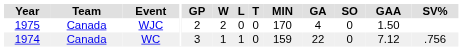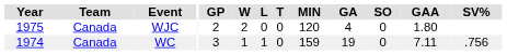 <table border="0" cellpadding="1" cellspacing="0" ID="Table3" style="text-align:center; width:40em">
 <tr ALIGN="center" bgcolor="#e0e0e0">
 <th>Year</th>
 <th>Team</th>
 <th>Event</th>
 <th rowspan="99" bgcolor="#ffffff"></th>
 <th>GP</th>
 <th>W</th>
 <th>L</th>
 <th>T</th>
 <th>MIN</th>
 <th>GA</th>
 <th>SO</th>
 <th>GAA</th>
 <th>SV%</th>
 </tr>
 <tr>
 <td><a href='#'>1975</a></td>
 <td><a href='#'>Canada</a></td>
 <td><a href='#'>WJC</a></td>
 <td>2</td>
 <td>2</td>
 <td>0</td>
 <td>0</td>
-<td>170</td>
+<td>120</td>
 <td>4</td>
 <td>0</td>
-<td>1.50</td>
+<td>1.80</td>
 <td></td>
 </tr>
 <tr bgcolor="#f0f0f0">
 <td><a href='#'>1974</a></td>
 <td><a href='#'>Canada</a></td>
 <td><a href='#'>WC</a></td>
 <td>3</td>
 <td>1</td>
 <td>1</td>
 <td>0</td>
 <td>159</td>
-<td>22</td>
+<td>19</td>
 <td>0</td>
-<td>7.12</td>
+<td>7.11</td>
 <td>.756</td>
 </tr>
 </table>
